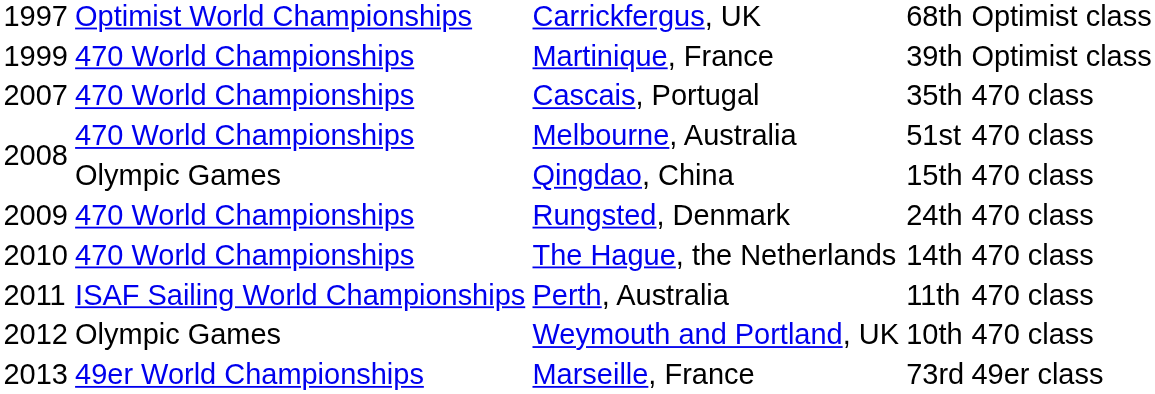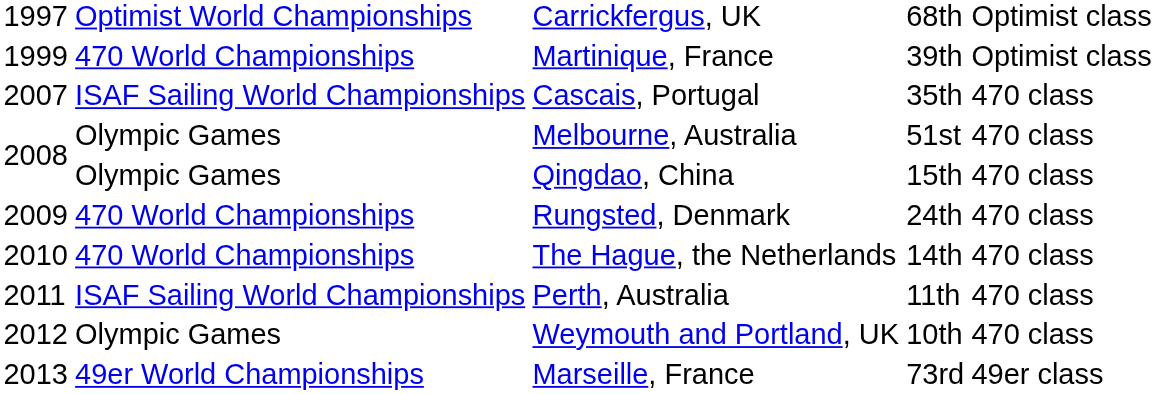 <table>
 <tr>
 <td>1997</td>
 <td><a href='#'>Optimist World Championships</a></td>
 <td><a href='#'>Carrickfergus</a>, UK</td>
 <td>68th</td>
 <td>Optimist class</td>
 </tr>
 <tr>
 <td>1999</td>
 <td><a href='#'>470 World Championships</a></td>
 <td><a href='#'>Martinique</a>, France</td>
 <td>39th</td>
 <td>Optimist class</td>
 </tr>
 <tr>
 <td>2007</td>
-<td><a href='#'>470 World Championships</a></td>
+<td><a href='#'>ISAF Sailing World Championships</a></td>
 <td><a href='#'>Cascais</a>, Portugal</td>
 <td>35th</td>
 <td>470 class</td>
 </tr>
 <tr>
 <td rowspan=2>2008</td>
-<td><a href='#'>470 World Championships</a></td>
+<td>Olympic Games</td>
 <td><a href='#'>Melbourne</a>, Australia</td>
 <td>51st</td>
 <td>470 class</td>
 </tr>
 <tr>
 <td>Olympic Games</td>
 <td><a href='#'>Qingdao</a>, China</td>
 <td>15th</td>
 <td>470 class</td>
 </tr>
 <tr>
 <td>2009</td>
 <td><a href='#'>470 World Championships</a></td>
 <td><a href='#'>Rungsted</a>, Denmark</td>
 <td>24th</td>
 <td>470 class</td>
 </tr>
 <tr>
 <td>2010</td>
 <td><a href='#'>470 World Championships</a></td>
 <td><a href='#'>The Hague</a>, the Netherlands</td>
 <td>14th</td>
 <td>470 class</td>
 </tr>
 <tr>
 <td>2011</td>
 <td><a href='#'>ISAF Sailing World Championships</a></td>
 <td><a href='#'>Perth</a>, Australia</td>
 <td>11th</td>
 <td>470 class</td>
 </tr>
 <tr>
 <td>2012</td>
 <td>Olympic Games</td>
 <td><a href='#'>Weymouth and Portland</a>, UK</td>
 <td>10th</td>
 <td>470 class</td>
 </tr>
 <tr>
 <td>2013</td>
 <td><a href='#'>49er World Championships</a></td>
 <td><a href='#'>Marseille</a>, France</td>
 <td>73rd</td>
 <td>49er class</td>
 </tr>
 </table>
